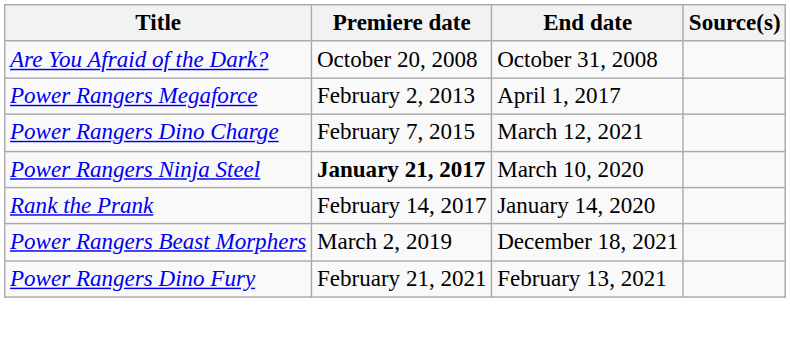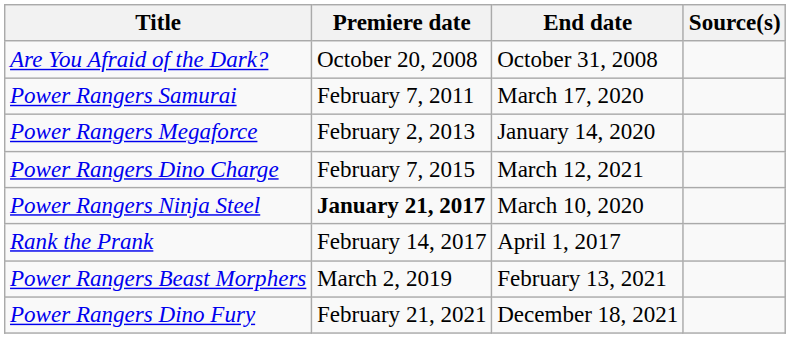 <table class="wikitable sortable">
 <tr>
 <th>Title</th>
 <th>Premiere date</th>
 <th>End date</th>
 <th>Source(s)</th>
 </tr>
 <tr>
 <td><em><a href='#'>Are You Afraid of the Dark?</a></em></td>
 <td>October 20, 2008</td>
 <td>October 31, 2008</td>
 <td></td>
 </tr>
 <tr>
+<td><em><a href='#'>Power Rangers Samurai</a></em></td>
+<td>February 7, 2011</td>
+<td>March 17, 2020</td>
+<td></td>
+</tr>
+<tr>
 <td><em><a href='#'>Power Rangers Megaforce</a></em></td>
 <td>February 2, 2013</td>
-<td>April 1, 2017</td>
+<td>January 14, 2020</td>
 <td></td>
 </tr>
 <tr>
 <td><em><a href='#'>Power Rangers Dino Charge</a></em></td>
 <td>February 7, 2015</td>
 <td>March 12, 2021</td>
 <td></td>
 </tr>
 <tr>
 <td><em><a href='#'>Power Rangers Ninja Steel</a></em></td>
 <td><strong>January 21, 2017</strong></td>
 <td>March 10, 2020</td>
 <td></td>
 </tr>
 <tr>
 <td><em><a href='#'>Rank the Prank</a></em></td>
 <td>February 14, 2017</td>
-<td>January 14, 2020</td>
+<td>April 1, 2017</td>
 <td></td>
 </tr>
 <tr>
 <td><em><a href='#'>Power Rangers Beast Morphers</a></em></td>
 <td>March 2, 2019</td>
-<td>December 18, 2021</td>
+<td>February 13, 2021</td>
 <td></td>
 </tr>
 <tr>
 <td><em><a href='#'>Power Rangers Dino Fury</a></em></td>
 <td>February 21, 2021</td>
-<td>February 13, 2021</td>
+<td>December 18, 2021</td>
 <td></td>
 </tr>
 </table>
